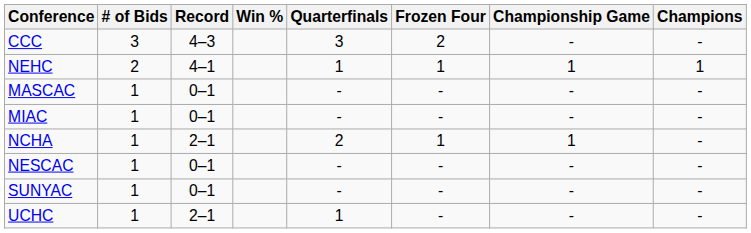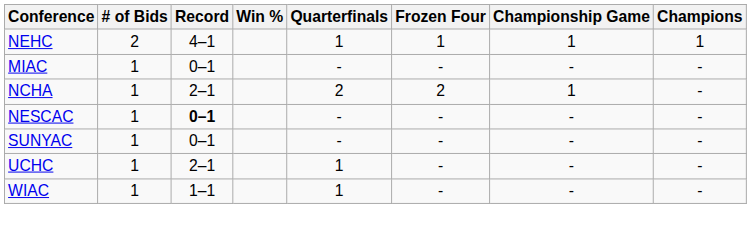 <table class="wikitable sortable">
 <tr>
 <th>Conference</th>
 <th># of Bids</th>
 <th>Record</th>
 <th>Win %</th>
 <th>Quarterfinals</th>
 <th>Frozen Four</th>
 <th>Championship Game</th>
 <th>Champions</th>
 </tr>
 <tr align="center">
-<td align="left"><a href='#'>CCC</a></td>
-<td>3</td>
-<td>4–3</td>
-<td></td>
-<td>3</td>
-<td>2</td>
-<td>-</td>
-<td>-</td>
-</tr>
-<tr align="center">
 <td align="left"><a href='#'>NEHC</a></td>
 <td>2</td>
 <td>4–1</td>
 <td></td>
 <td>1</td>
 <td>1</td>
 <td>1</td>
 <td>1</td>
-</tr>
-<tr align="center">
-<td align="left"><a href='#'>MASCAC</a></td>
-<td>1</td>
-<td>0–1</td>
-<td></td>
-<td>-</td>
-<td>-</td>
-<td>-</td>
-<td>-</td>
 </tr>
 <tr align="center">
 <td align="left"><a href='#'>MIAC</a></td>
 <td>1</td>
 <td>0–1</td>
 <td></td>
 <td>-</td>
 <td>-</td>
 <td>-</td>
 <td>-</td>
 </tr>
 <tr align="center">
 <td align="left"><a href='#'>NCHA</a></td>
 <td>1</td>
 <td>2–1</td>
 <td></td>
 <td>2</td>
-<td>1</td>
+<td>2</td>
 <td>1</td>
 <td>-</td>
 </tr>
 <tr align="center">
 <td align="left"><a href='#'>NESCAC</a></td>
 <td>1</td>
-<td>0–1</td>
+<td><strong>0–1</strong></td>
 <td></td>
 <td>-</td>
 <td>-</td>
 <td>-</td>
 <td>-</td>
 </tr>
 <tr align="center">
 <td align="left"><a href='#'>SUNYAC</a></td>
 <td>1</td>
 <td>0–1</td>
 <td></td>
 <td>-</td>
 <td>-</td>
 <td>-</td>
 <td>-</td>
 </tr>
 <tr align="center">
 <td align="left"><a href='#'>UCHC</a></td>
 <td>1</td>
 <td>2–1</td>
 <td></td>
 <td>1</td>
 <td>-</td>
 <td>-</td>
 <td>-</td>
 </tr>
+<tr align="center">
+<td align="left"><a href='#'>WIAC</a></td>
+<td>1</td>
+<td>1–1</td>
+<td></td>
+<td>1</td>
+<td>-</td>
+<td>-</td>
+<td>-</td>
+</tr>
 </table>
